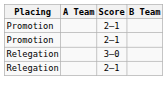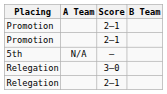 <table class=wikitable style="border:1px solid #AAAAAA;">
 <tr>
 <th>Placing</th>
 <th>A Team</th>
 <th>Score</th>
 <th>B Team</th>
 </tr>
 <tr>
 <td>Promotion</td>
 <td><strong></strong></td>
 <td align="center">2–1</td>
 <td></td>
 </tr>
 <tr>
 <td>Promotion</td>
 <td><strong></strong></td>
 <td align="center">2–1</td>
 <td></td>
 </tr>
 <tr>
+<td>5th</td>
+<td align="center">N/A</td>
+<td align="center">—</td>
+<td></td>
+</tr>
+<tr>
 <td>Relegation</td>
 <td><strong></strong></td>
 <td align="center">3–0</td>
 <td></td>
 </tr>
 <tr>
 <td>Relegation</td>
 <td><strong></strong></td>
 <td align="center">2–1</td>
 <td></td>
 </tr>
 </table>
